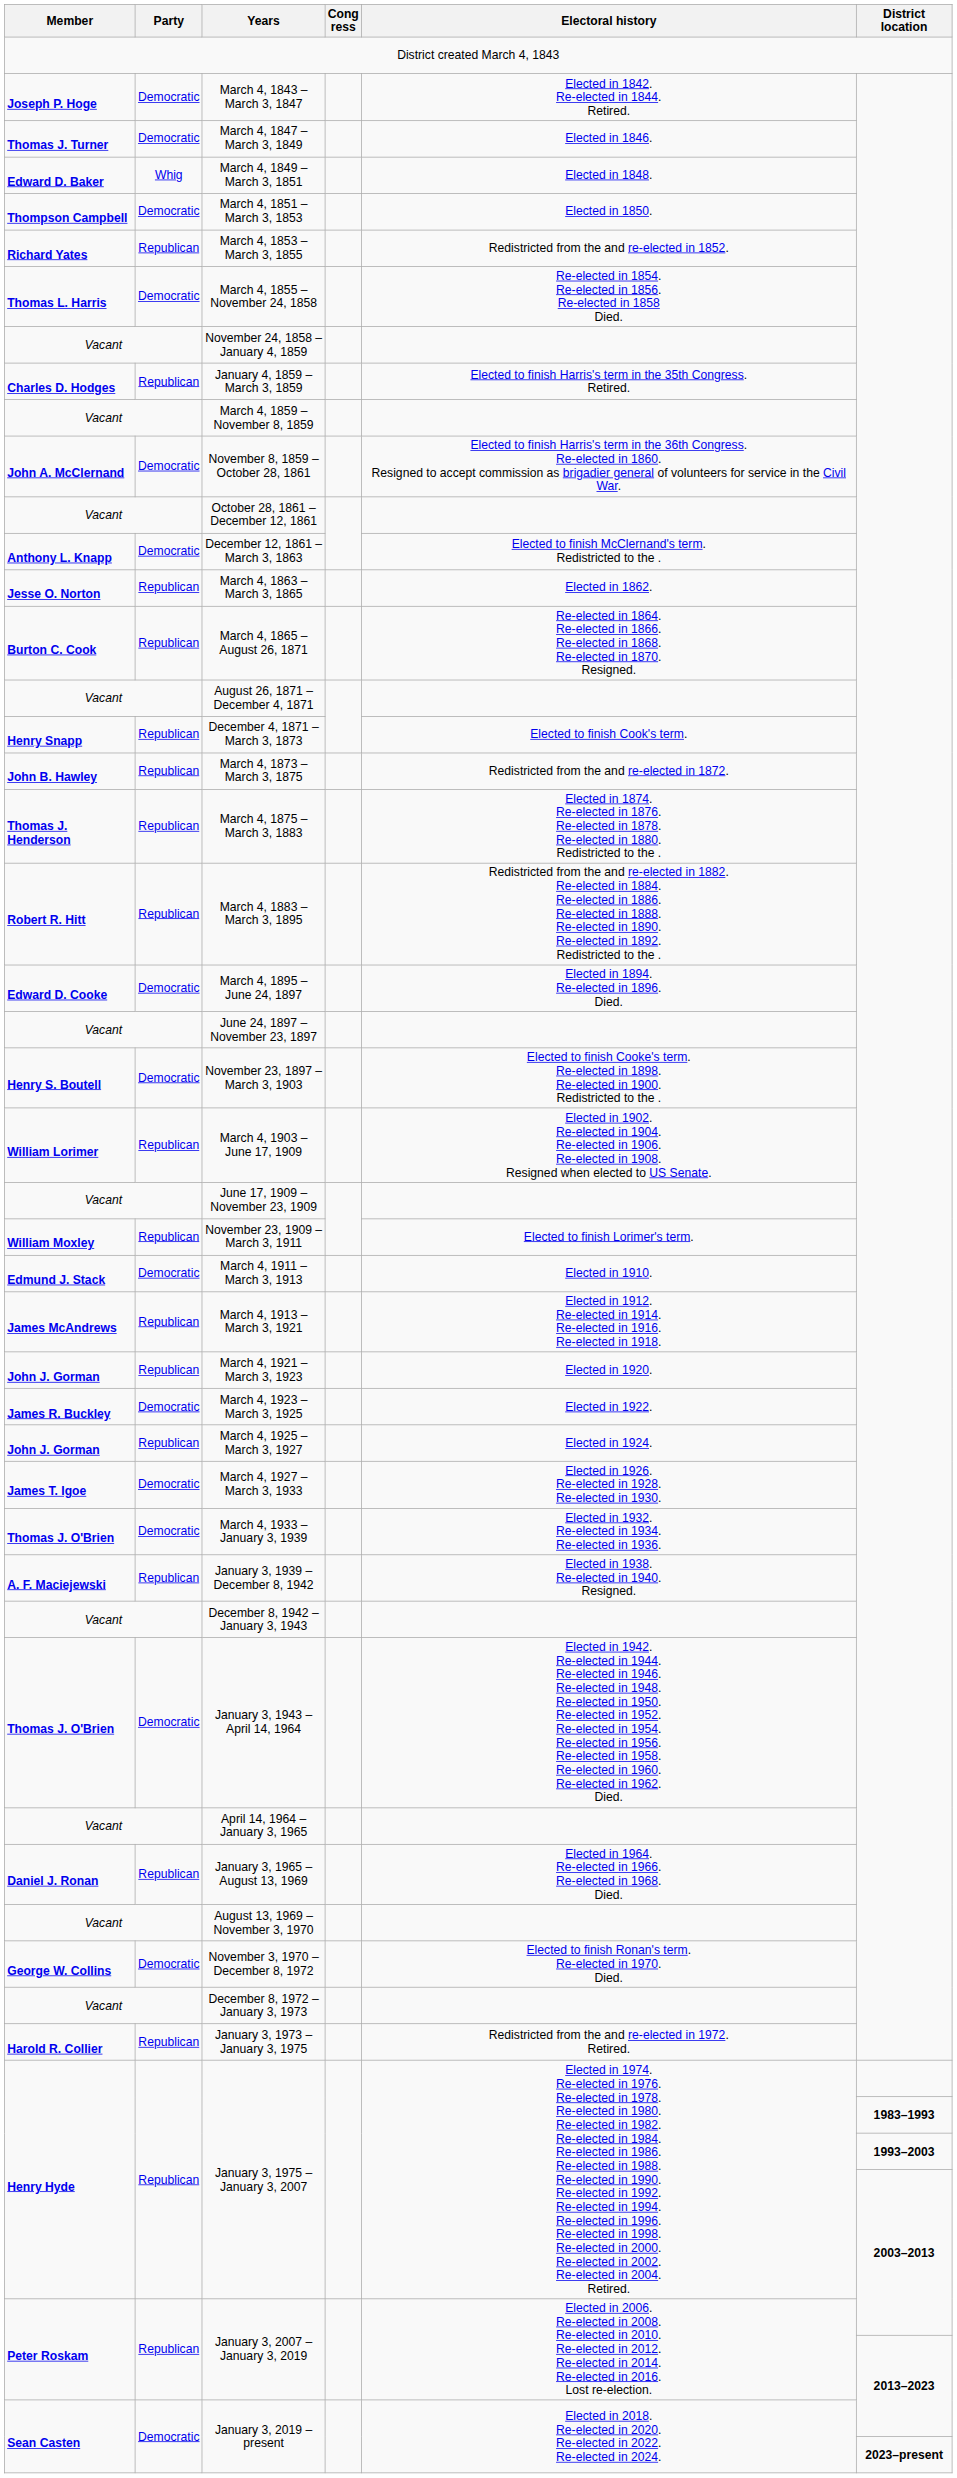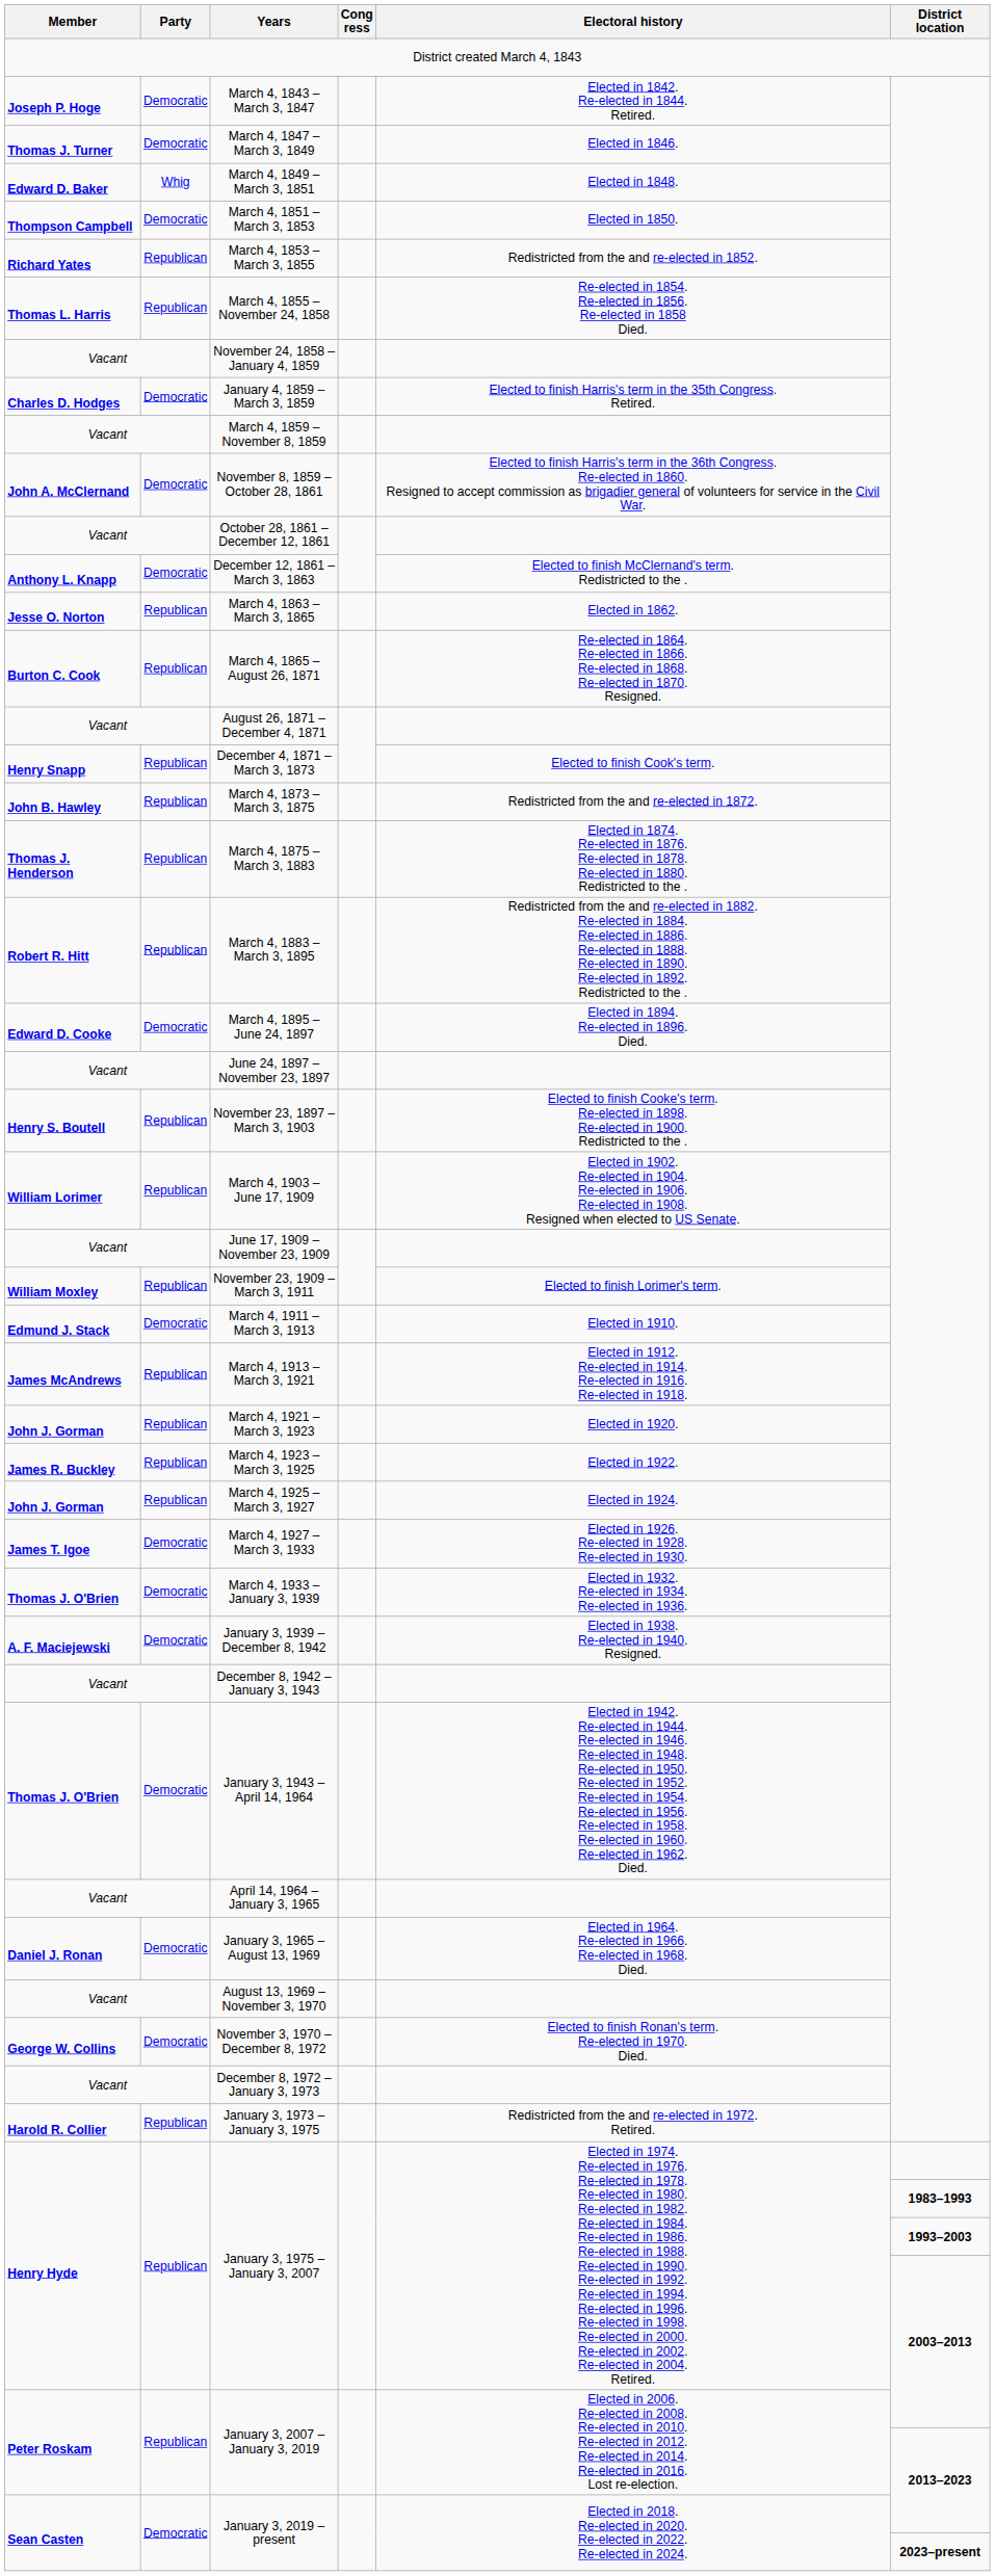 <table class=wikitable style="text-align:center">
 <tr>
 <th>Member</th>
 <th>Party</th>
 <th>Years</th>
 <th>Cong<br>ress</th>
 <th>Electoral history</th>
 <th>District location</th>
 </tr>
 <tr style="height:3em">
 <td colspan=6>District created March 4, 1843</td>
 </tr>
 <tr style="height:3em">
 <td style="text-align:left"><br><strong><a href='#'>Joseph P. Hoge</a></strong><br></td>
 <td><a href='#'>Democratic</a></td>
 <td nowrap>March 4, 1843 –<br>March 3, 1847</td>
 <td></td>
 <td><a href='#'>Elected in 1842</a>.<br><a href='#'>Re-elected in 1844</a>.<br>Retired.</td>
 </tr>
 <tr style="height:3em">
 <td style="text-align:left"><br><strong><a href='#'>Thomas J. Turner</a></strong><br></td>
 <td><a href='#'>Democratic</a></td>
 <td nowrap>March 4, 1847 –<br>March 3, 1849</td>
 <td></td>
 <td><a href='#'>Elected in 1846</a>.<br></td>
 </tr>
 <tr style="height:3em">
 <td style="text-align:left"><br><strong><a href='#'>Edward D. Baker</a></strong><br></td>
 <td><a href='#'>Whig</a></td>
 <td nowrap>March 4, 1849 –<br>March 3, 1851</td>
 <td></td>
 <td><a href='#'>Elected in 1848</a>.<br></td>
 </tr>
 <tr style="height:3em">
 <td style="text-align:left"><br><strong><a href='#'>Thompson Campbell</a></strong><br></td>
 <td><a href='#'>Democratic</a></td>
 <td nowrap>March 4, 1851 –<br>March 3, 1853</td>
 <td></td>
 <td><a href='#'>Elected in 1850</a>.<br></td>
 </tr>
 <tr style="height:3em">
 <td style="text-align:left"><br><strong><a href='#'>Richard Yates</a></strong><br></td>
 <td><a href='#'>Republican</a></td>
 <td nowrap>March 4, 1853 –<br>March 3, 1855</td>
 <td></td>
 <td>Redistricted from the  and <a href='#'>re-elected in 1852</a>.<br></td>
 </tr>
 <tr style="height:3em">
 <td style="text-align:left"><br><strong><a href='#'>Thomas L. Harris</a></strong><br></td>
-<td><a href='#'>Democratic</a></td>
+<td><a href='#'>Republican</a></td>
 <td nowrap>March 4, 1855 –<br>November 24, 1858</td>
 <td></td>
 <td><a href='#'>Re-elected in 1854</a>.<br><a href='#'>Re-elected in 1856</a>.<br><a href='#'>Re-elected in 1858</a><br>Died.</td>
 </tr>
 <tr style="height:3em">
 <td colspan=2><em>Vacant</em></td>
 <td nowrap>November 24, 1858 –<br>January 4, 1859</td>
 <td></td>
 <td></td>
 </tr>
 <tr style="height:3em">
 <td style="text-align:left"><br><strong><a href='#'>Charles D. Hodges</a></strong><br></td>
-<td><a href='#'>Republican</a></td>
+<td><a href='#'>Democratic</a></td>
 <td nowrap>January 4, 1859 –<br>March 3, 1859</td>
 <td></td>
 <td><a href='#'>Elected to finish Harris's term in the 35th Congress</a>.<br>Retired.</td>
 </tr>
 <tr style="height:3em">
 <td colspan=2><em>Vacant</em></td>
 <td nowrap>March 4, 1859 –<br>November 8, 1859</td>
 <td></td>
 <td></td>
 </tr>
 <tr style="height:3em">
 <td style="text-align:left"><br><strong><a href='#'>John A. McClernand</a></strong><br></td>
 <td><a href='#'>Democratic</a></td>
 <td nowrap>November 8, 1859 –<br>October 28, 1861</td>
 <td></td>
 <td><a href='#'>Elected to finish Harris's term in the 36th Congress</a>.<br><a href='#'>Re-elected in 1860</a>.<br>Resigned to accept commission as <a href='#'>brigadier general</a> of volunteers for service in the <a href='#'>Civil War</a>.</td>
 </tr>
 <tr style="height:3em">
 <td colspan=2><em>Vacant</em></td>
 <td nowrap>October 28, 1861 –<br>December 12, 1861</td>
 <td rowspan=2></td>
 <td></td>
 </tr>
 <tr style="height:3em">
 <td style="text-align:left"><br><strong><a href='#'>Anthony L. Knapp</a></strong><br></td>
 <td><a href='#'>Democratic</a></td>
 <td nowrap>December 12, 1861 –<br>March 3, 1863</td>
 <td><a href='#'>Elected to finish McClernand's term</a>.<br>Redistricted to the .</td>
 </tr>
 <tr style="height:3em">
 <td style="text-align:left"><br><strong><a href='#'>Jesse O. Norton</a></strong><br></td>
 <td><a href='#'>Republican</a></td>
 <td nowrap>March 4, 1863 –<br>March 3, 1865</td>
 <td></td>
 <td><a href='#'>Elected in 1862</a>.<br></td>
 </tr>
 <tr style="height:3em">
 <td style="text-align:left"><br><strong><a href='#'>Burton C. Cook</a></strong><br></td>
 <td><a href='#'>Republican</a></td>
 <td nowrap>March 4, 1865 –<br>August 26, 1871</td>
 <td></td>
 <td><a href='#'>Re-elected in 1864</a>.<br><a href='#'>Re-elected in 1866</a>.<br><a href='#'>Re-elected in 1868</a>.<br><a href='#'>Re-elected in 1870</a>.<br>Resigned.</td>
 </tr>
 <tr style="height:3em">
 <td colspan=2><em>Vacant</em></td>
 <td nowrap>August 26, 1871 –<br>December 4, 1871</td>
 <td rowspan=2></td>
 <td></td>
 </tr>
 <tr style="height:3em">
 <td style="text-align:left"><br><strong><a href='#'>Henry Snapp</a></strong><br></td>
 <td><a href='#'>Republican</a></td>
 <td nowrap>December 4, 1871 –<br>March 3, 1873</td>
 <td><a href='#'>Elected to finish Cook's term</a>.<br></td>
 </tr>
 <tr style="height:3em">
 <td style="text-align:left"><br><strong><a href='#'>John B. Hawley</a></strong><br></td>
 <td><a href='#'>Republican</a></td>
 <td nowrap>March 4, 1873 –<br>March 3, 1875</td>
 <td></td>
 <td>Redistricted from the  and <a href='#'>re-elected in 1872</a>.<br></td>
 </tr>
 <tr style="height:3em">
 <td style="text-align:left"><br><strong><a href='#'>Thomas J. Henderson</a></strong><br></td>
 <td><a href='#'>Republican</a></td>
 <td nowrap>March 4, 1875 –<br>March 3, 1883</td>
 <td></td>
 <td><a href='#'>Elected in 1874</a>.<br><a href='#'>Re-elected in 1876</a>.<br><a href='#'>Re-elected in 1878</a>.<br><a href='#'>Re-elected in 1880</a>.<br>Redistricted to the .</td>
 </tr>
 <tr style="height:3em">
 <td style="text-align:left"><br><strong><a href='#'>Robert R. Hitt</a></strong><br></td>
 <td><a href='#'>Republican</a></td>
 <td nowrap>March 4, 1883 –<br>March 3, 1895</td>
 <td></td>
 <td>Redistricted from the  and <a href='#'>re-elected in 1882</a>.<br><a href='#'>Re-elected in 1884</a>.<br><a href='#'>Re-elected in 1886</a>.<br><a href='#'>Re-elected in 1888</a>.<br><a href='#'>Re-elected in 1890</a>.<br><a href='#'>Re-elected in 1892</a>.<br>Redistricted to the .</td>
 </tr>
 <tr style="height:3em">
 <td style="text-align:left"><br><strong><a href='#'>Edward D. Cooke</a></strong><br></td>
 <td><a href='#'>Democratic</a></td>
 <td nowrap>March 4, 1895 –<br>June 24, 1897</td>
 <td></td>
 <td><a href='#'>Elected in 1894</a>.<br><a href='#'>Re-elected in 1896</a>.<br>Died.</td>
 </tr>
 <tr style="height:3em">
 <td colspan=2><em>Vacant</em></td>
 <td nowrap>June 24, 1897 –<br>November 23, 1897</td>
 <td></td>
 <td></td>
 </tr>
 <tr style="height:3em">
 <td style="text-align:left"><br><strong><a href='#'>Henry S. Boutell</a></strong><br></td>
-<td><a href='#'>Democratic</a></td>
+<td><a href='#'>Republican</a></td>
 <td nowrap>November 23, 1897 –<br>March 3, 1903</td>
 <td></td>
 <td><a href='#'>Elected to finish Cooke's term</a>.<br><a href='#'>Re-elected in 1898</a>.<br><a href='#'>Re-elected in 1900</a>.<br>Redistricted to the .</td>
 </tr>
 <tr style="height:3em">
 <td style="text-align:left"><br><strong><a href='#'>William Lorimer</a></strong><br></td>
 <td><a href='#'>Republican</a></td>
 <td nowrap>March 4, 1903 –<br>June 17, 1909</td>
 <td></td>
 <td><a href='#'>Elected in 1902</a>.<br><a href='#'>Re-elected in 1904</a>.<br><a href='#'>Re-elected in 1906</a>.<br><a href='#'>Re-elected in 1908</a>.<br>Resigned when elected to <a href='#'>US Senate</a>.</td>
 </tr>
 <tr style="height:3em">
 <td colspan=2><em>Vacant</em></td>
 <td nowrap>June 17, 1909 –<br>November 23, 1909</td>
 <td rowspan=2></td>
 <td></td>
 </tr>
 <tr style="height:3em">
 <td style="text-align:left"><br><strong><a href='#'>William Moxley</a></strong><br></td>
 <td><a href='#'>Republican</a></td>
 <td nowrap>November 23, 1909 –<br>March 3, 1911</td>
 <td><a href='#'>Elected to finish Lorimer's term</a>.<br></td>
 </tr>
 <tr style="height:3em">
 <td style="text-align:left"><br><strong><a href='#'>Edmund J. Stack</a></strong><br></td>
 <td><a href='#'>Democratic</a></td>
 <td nowrap>March 4, 1911 –<br>March 3, 1913</td>
 <td></td>
 <td><a href='#'>Elected in 1910</a>.<br></td>
 </tr>
 <tr style="height:3em">
 <td style="text-align:left"><br><strong><a href='#'>James McAndrews</a></strong><br></td>
 <td><a href='#'>Republican</a></td>
 <td nowrap>March 4, 1913 –<br>March 3, 1921</td>
 <td></td>
 <td><a href='#'>Elected in 1912</a>.<br><a href='#'>Re-elected in 1914</a>.<br><a href='#'>Re-elected in 1916</a>.<br><a href='#'>Re-elected in 1918</a>.<br></td>
 </tr>
 <tr style="height:3em">
 <td style="text-align:left"><br><strong><a href='#'>John J. Gorman</a></strong><br></td>
 <td><a href='#'>Republican</a></td>
 <td nowrap>March 4, 1921 –<br>March 3, 1923</td>
 <td></td>
 <td><a href='#'>Elected in 1920</a>.<br></td>
 </tr>
 <tr style="height:3em">
 <td style="text-align:left"><br><strong><a href='#'>James R. Buckley</a></strong><br></td>
-<td><a href='#'>Democratic</a></td>
+<td><a href='#'>Republican</a></td>
 <td nowrap>March 4, 1923 –<br>March 3, 1925</td>
 <td></td>
 <td><a href='#'>Elected in 1922</a>.<br></td>
 </tr>
 <tr style="height:3em">
 <td style="text-align:left"><br><strong><a href='#'>John J. Gorman</a></strong><br></td>
 <td><a href='#'>Republican</a></td>
 <td nowrap>March 4, 1925 –<br>March 3, 1927</td>
 <td></td>
 <td><a href='#'>Elected in 1924</a>.<br></td>
 </tr>
 <tr style="height:3em">
 <td style="text-align:left"><br><strong><a href='#'>James T. Igoe</a></strong><br></td>
 <td><a href='#'>Democratic</a></td>
 <td nowrap>March 4, 1927 –<br>March 3, 1933</td>
 <td></td>
 <td><a href='#'>Elected in 1926</a>.<br><a href='#'>Re-elected in 1928</a>.<br><a href='#'>Re-elected in 1930</a>.<br></td>
 </tr>
 <tr style="height:3em">
 <td style="text-align:left"><br><strong><a href='#'>Thomas J. O'Brien</a></strong><br></td>
 <td><a href='#'>Democratic</a></td>
 <td nowrap>March 4, 1933 –<br>January 3, 1939</td>
 <td></td>
 <td><a href='#'>Elected in 1932</a>.<br><a href='#'>Re-elected in 1934</a>.<br><a href='#'>Re-elected in 1936</a>.<br></td>
 </tr>
 <tr style="height:3em">
 <td style="text-align:left"><br><strong><a href='#'>A. F. Maciejewski</a></strong><br></td>
-<td><a href='#'>Republican</a></td>
+<td><a href='#'>Democratic</a></td>
 <td nowrap>January 3, 1939 –<br>December 8, 1942</td>
 <td></td>
 <td><a href='#'>Elected in 1938</a>.<br><a href='#'>Re-elected in 1940</a>.<br>Resigned.</td>
 </tr>
 <tr style="height:3em">
 <td colspan=2><em>Vacant</em></td>
 <td nowrap>December 8, 1942 –<br>January 3, 1943</td>
 <td></td>
 <td></td>
 </tr>
 <tr style="height:3em">
 <td style="text-align:left"><br><strong><a href='#'>Thomas J. O'Brien</a></strong><br></td>
 <td><a href='#'>Democratic</a></td>
 <td nowrap>January 3, 1943 –<br>April 14, 1964</td>
 <td></td>
 <td><a href='#'>Elected in 1942</a>.<br><a href='#'>Re-elected in 1944</a>.<br><a href='#'>Re-elected in 1946</a>.<br><a href='#'>Re-elected in 1948</a>.<br><a href='#'>Re-elected in 1950</a>.<br><a href='#'>Re-elected in 1952</a>.<br><a href='#'>Re-elected in 1954</a>.<br><a href='#'>Re-elected in 1956</a>.<br><a href='#'>Re-elected in 1958</a>.<br><a href='#'>Re-elected in 1960</a>.<br><a href='#'>Re-elected in 1962</a>.<br>Died.</td>
 </tr>
 <tr style="height:3em">
 <td colspan=2><em>Vacant</em></td>
 <td nowrap>April 14, 1964 –<br>January 3, 1965</td>
 <td></td>
 <td></td>
 </tr>
 <tr style="height:3em">
 <td style="text-align:left"><br><strong><a href='#'>Daniel J. Ronan</a></strong><br></td>
-<td><a href='#'>Republican</a></td>
+<td><a href='#'>Democratic</a></td>
 <td nowrap>January 3, 1965 –<br>August 13, 1969</td>
 <td></td>
 <td><a href='#'>Elected in 1964</a>.<br><a href='#'>Re-elected in 1966</a>.<br><a href='#'>Re-elected in 1968</a>.<br>Died.</td>
 </tr>
 <tr style="height:3em">
 <td colspan=2><em>Vacant</em></td>
 <td nowrap>August 13, 1969 –<br>November 3, 1970</td>
 <td></td>
 <td></td>
 </tr>
 <tr style="height:3em">
 <td style="text-align:left"><br><strong><a href='#'>George W. Collins</a></strong><br></td>
 <td><a href='#'>Democratic</a></td>
 <td nowrap>November 3, 1970 –<br>December 8, 1972</td>
 <td></td>
 <td><a href='#'>Elected to finish Ronan's term</a>.<br><a href='#'>Re-elected in 1970</a>.<br>Died.</td>
 </tr>
 <tr style="height:3em">
 <td colspan=2><em>Vacant</em></td>
 <td nowrap>December 8, 1972 –<br>January 3, 1973</td>
 <td></td>
 <td></td>
 </tr>
 <tr style="height:3em">
 <td style="text-align:left"><br><strong><a href='#'>Harold R. Collier</a></strong><br></td>
 <td><a href='#'>Republican</a></td>
 <td nowrap>January 3, 1973 –<br>January 3, 1975</td>
 <td></td>
 <td>Redistricted from the  and <a href='#'>re-elected in 1972</a>.<br>Retired.</td>
 </tr>
 <tr style="height:3em">
 <td rowspan=4 style="text-align:left"><br><strong><a href='#'>Henry Hyde</a></strong><br></td>
 <td rowspan=4 ><a href='#'>Republican</a></td>
 <td rowspan=4 nowrap>January 3, 1975 –<br>January 3, 2007</td>
 <td rowspan=4></td>
 <td rowspan=4><a href='#'>Elected in 1974</a>.<br><a href='#'>Re-elected in 1976</a>.<br><a href='#'>Re-elected in 1978</a>.<br><a href='#'>Re-elected in 1980</a>.<br><a href='#'>Re-elected in 1982</a>.<br><a href='#'>Re-elected in 1984</a>.<br><a href='#'>Re-elected in 1986</a>.<br><a href='#'>Re-elected in 1988</a>.<br><a href='#'>Re-elected in 1990</a>.<br><a href='#'>Re-elected in 1992</a>.<br><a href='#'>Re-elected in 1994</a>.<br><a href='#'>Re-elected in 1996</a>.<br><a href='#'>Re-elected in 1998</a>.<br><a href='#'>Re-elected in 2000</a>.<br><a href='#'>Re-elected in 2002</a>.<br><a href='#'>Re-elected in 2004</a>.<br>Retired.</td>
 <td></td>
 </tr>
 <tr style="height:3em">
 <td><strong>1983–1993</strong><br></td>
 </tr>
 <tr style="height:3em">
 <td><strong>1993–2003</strong><br></td>
 </tr>
 <tr style="height:3em">
 <td rowspan=2><strong>2003–2013</strong><br></td>
 </tr>
 <tr style="height:3em">
 <td rowspan=2 style="text-align:left"><br><strong><a href='#'>Peter Roskam</a></strong><br></td>
 <td rowspan=2 ><a href='#'>Republican</a></td>
 <td rowspan=2 nowrap>January 3, 2007 –<br>January 3, 2019</td>
 <td rowspan=2></td>
 <td rowspan=2><a href='#'>Elected in 2006</a>.<br><a href='#'>Re-elected in 2008</a>.<br><a href='#'>Re-elected in 2010</a>.<br><a href='#'>Re-elected in 2012</a>.<br><a href='#'>Re-elected in 2014</a>.<br><a href='#'>Re-elected in 2016</a>.<br>Lost re-election.</td>
 </tr>
 <tr style="height:3em">
 <td rowspan=2><strong>2013–2023</strong><br></td>
 </tr>
 <tr style="height:3em">
 <td rowspan=2 style="text-align:left"><br><strong><a href='#'>Sean Casten</a></strong><br></td>
 <td rowspan=2 ><a href='#'>Democratic</a></td>
 <td rowspan=2 nowrap>January 3, 2019 –<br>present</td>
 <td rowspan=2></td>
 <td rowspan=2><a href='#'>Elected in 2018</a>.<br><a href='#'>Re-elected in 2020</a>.<br><a href='#'>Re-elected in 2022</a>.<br><a href='#'>Re-elected in 2024</a>.</td>
 </tr>
 <tr style="height:3em">
 <td><strong>2023–present</strong><br></td>
 </tr>
 </table>
